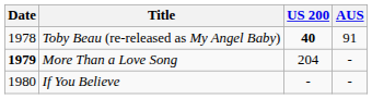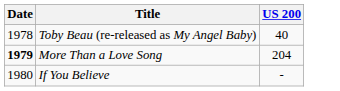 <table class="wikitable" style="text-align:center;">
 <tr>
 <th>Date</th>
 <th>Title</th>
 <th><a href='#'>US 200</a></th>
-<th><a href='#'>AUS</a></th>
 </tr>
 <tr>
 <td>1978</td>
 <td align="left"><em>Toby Beau</em> (re-released as <em>My Angel Baby</em>)</td>
-<td><strong>40</strong></td>
-<td>91</td>
+<td>40</td>
 </tr>
 <tr>
 <td><strong>1979</strong></td>
 <td align="left"><em>More Than a Love Song</em></td>
 <td>204</td>
-<td>-</td>
 </tr>
 <tr>
 <td>1980</td>
 <td align="left"><em>If You Believe</em></td>
 <td>-</td>
-<td>-</td>
 </tr>
 </table>
